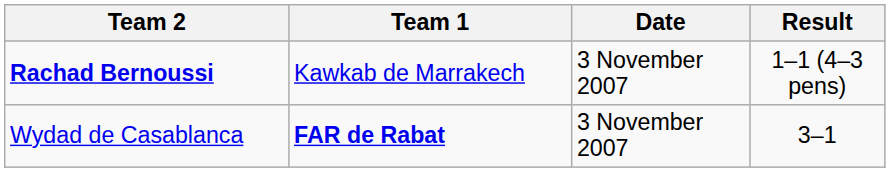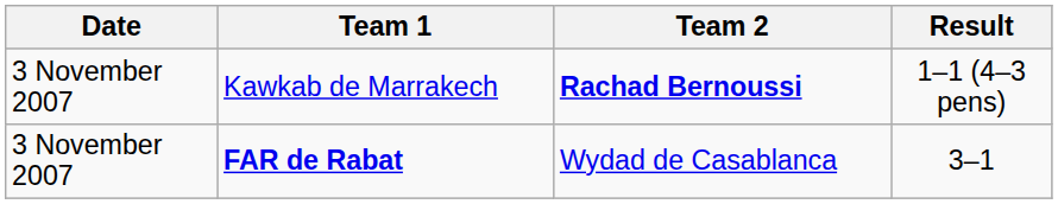 <table class=wikitable>
 <tr>
+<th width="120">Date</th>
+<th width="200">Team 1</th>
 <th width="200">Team 2</th>
-<th width="200">Team 1</th>
-<th width="120">Date</th>
 <th width="90">Result</th>
 </tr>
 <tr>
+<td>3 November 2007</td>
+<td><a href='#'>Kawkab de Marrakech</a></td>
 <td><strong><a href='#'>Rachad Bernoussi</a></strong></td>
-<td><a href='#'>Kawkab de Marrakech</a></td>
-<td>3 November 2007</td>
 <td align="center">1–1 (4–3 pens)</td>
 </tr>
 <tr>
+<td>3 November 2007</td>
+<td><strong><a href='#'>FAR de Rabat</a></strong></td>
 <td><a href='#'>Wydad de Casablanca</a></td>
-<td><strong><a href='#'>FAR de Rabat</a></strong></td>
-<td>3 November 2007</td>
 <td align="center">3–1</td>
 </tr>
 </table>
